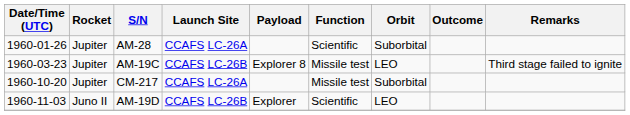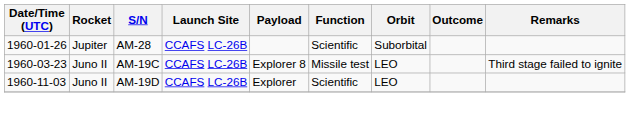 <table class="wikitable" style="margin: 1em 1em 1em 0">
 <tr>
 <th>Date/Time<br>(<a href='#'>UTC</a>)</th>
 <th>Rocket</th>
 <th><a href='#'>S/N</a></th>
 <th>Launch Site</th>
 <th>Payload</th>
 <th>Function</th>
 <th>Orbit</th>
 <th>Outcome</th>
 <th>Remarks</th>
 </tr>
 <tr>
 <td>1960-01-26</td>
 <td>Jupiter</td>
 <td>AM-28</td>
-<td><a href='#'>CCAFS</a> <a href='#'>LC-26A</a></td>
+<td><a href='#'>CCAFS</a> <a href='#'>LC-26B</a></td>
 <td></td>
 <td>Scientific</td>
 <td>Suborbital</td>
 <td></td>
 <td></td>
 </tr>
 <tr>
 <td>1960-03-23</td>
-<td>Jupiter</td>
+<td>Juno II</td>
 <td>AM-19C</td>
 <td><a href='#'>CCAFS</a> <a href='#'>LC-26B</a></td>
 <td>Explorer 8</td>
 <td>Missile test</td>
 <td>LEO</td>
 <td></td>
 <td>Third stage failed to ignite</td>
-</tr>
-<tr>
-<td>1960-10-20</td>
-<td>Jupiter</td>
-<td>CM-217</td>
-<td><a href='#'>CCAFS</a> <a href='#'>LC-26A</a></td>
-<td></td>
-<td>Missile test</td>
-<td>Suborbital</td>
-<td></td>
-<td></td>
 </tr>
 <tr>
 <td>1960-11-03</td>
 <td>Juno II</td>
 <td>AM-19D</td>
 <td><a href='#'>CCAFS</a> <a href='#'>LC-26B</a></td>
 <td>Explorer</td>
 <td>Scientific</td>
 <td>LEO</td>
 <td></td>
 <td></td>
 </tr>
 <tr>
 </tr>
 </table>
